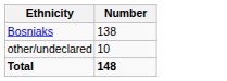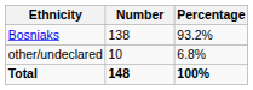 <table class="wikitable">
 <tr>
 <th width="100px">Ethnicity</th>
 <th width="80px">Number</th>
+<th width="80px">Percentage</th>
 </tr>
 <tr>
 <td><a href='#'>Bosniaks</a></td>
 <td>138</td>
+<td>93.2%</td>
 </tr>
 <tr>
 <td>other/undeclared</td>
 <td>10</td>
+<td>6.8%</td>
 </tr>
 <tr>
 <td><strong>Total</strong></td>
 <td><strong>148</strong></td>
+<td><strong>100%</strong></td>
 </tr>
 </table>
